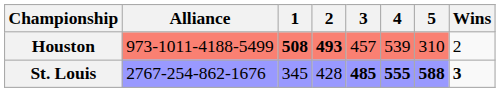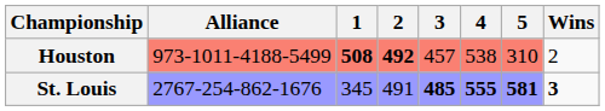 <table class="wikitable">
 <tr>
 <th>Championship</th>
 <th>Alliance</th>
 <th>1</th>
 <th>2</th>
 <th>3</th>
 <th>4</th>
 <th>5</th>
 <th>Wins</th>
 </tr>
 <tr>
 <th>Houston</th>
 <td style="background:salmon">973-1011-4188-5499</td>
 <td style="background:salmon"><strong>508</strong></td>
-<td style="background:salmon"><strong>493</strong></td>
+<td style="background:salmon"><strong>492</strong></td>
 <td style="background:salmon">457</td>
-<td style="background:salmon">539</td>
+<td style="background:salmon">538</td>
 <td style="background:salmon">310</td>
 <td>2</td>
 </tr>
 <tr>
 <th>St. Louis</th>
 <td style="background:#9999ff">2767-254-862-1676</td>
 <td style="background:#9999ff">345</td>
-<td style="background:#9999ff">428</td>
+<td style="background:#9999ff">491</td>
 <td style="background:#9999ff"><strong>485</strong></td>
 <td style="background:#9999ff"><strong>555</strong></td>
-<td style="background:#9999ff"><strong>588</strong></td>
+<td style="background:#9999ff"><strong>581</strong></td>
 <td><strong>3</strong></td>
 </tr>
 </table>
